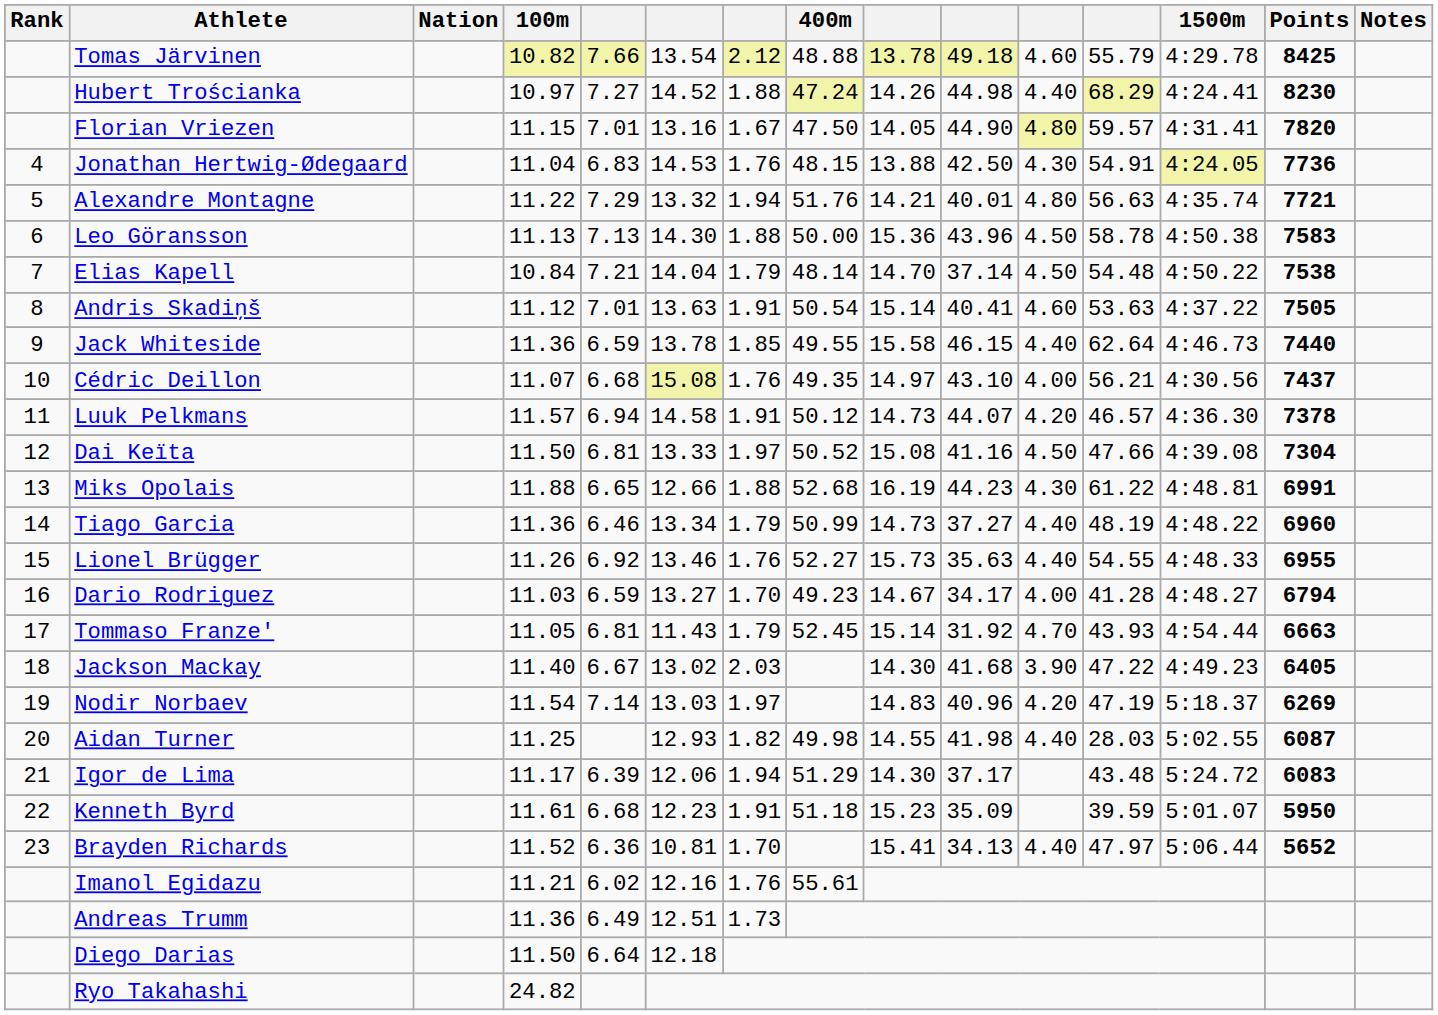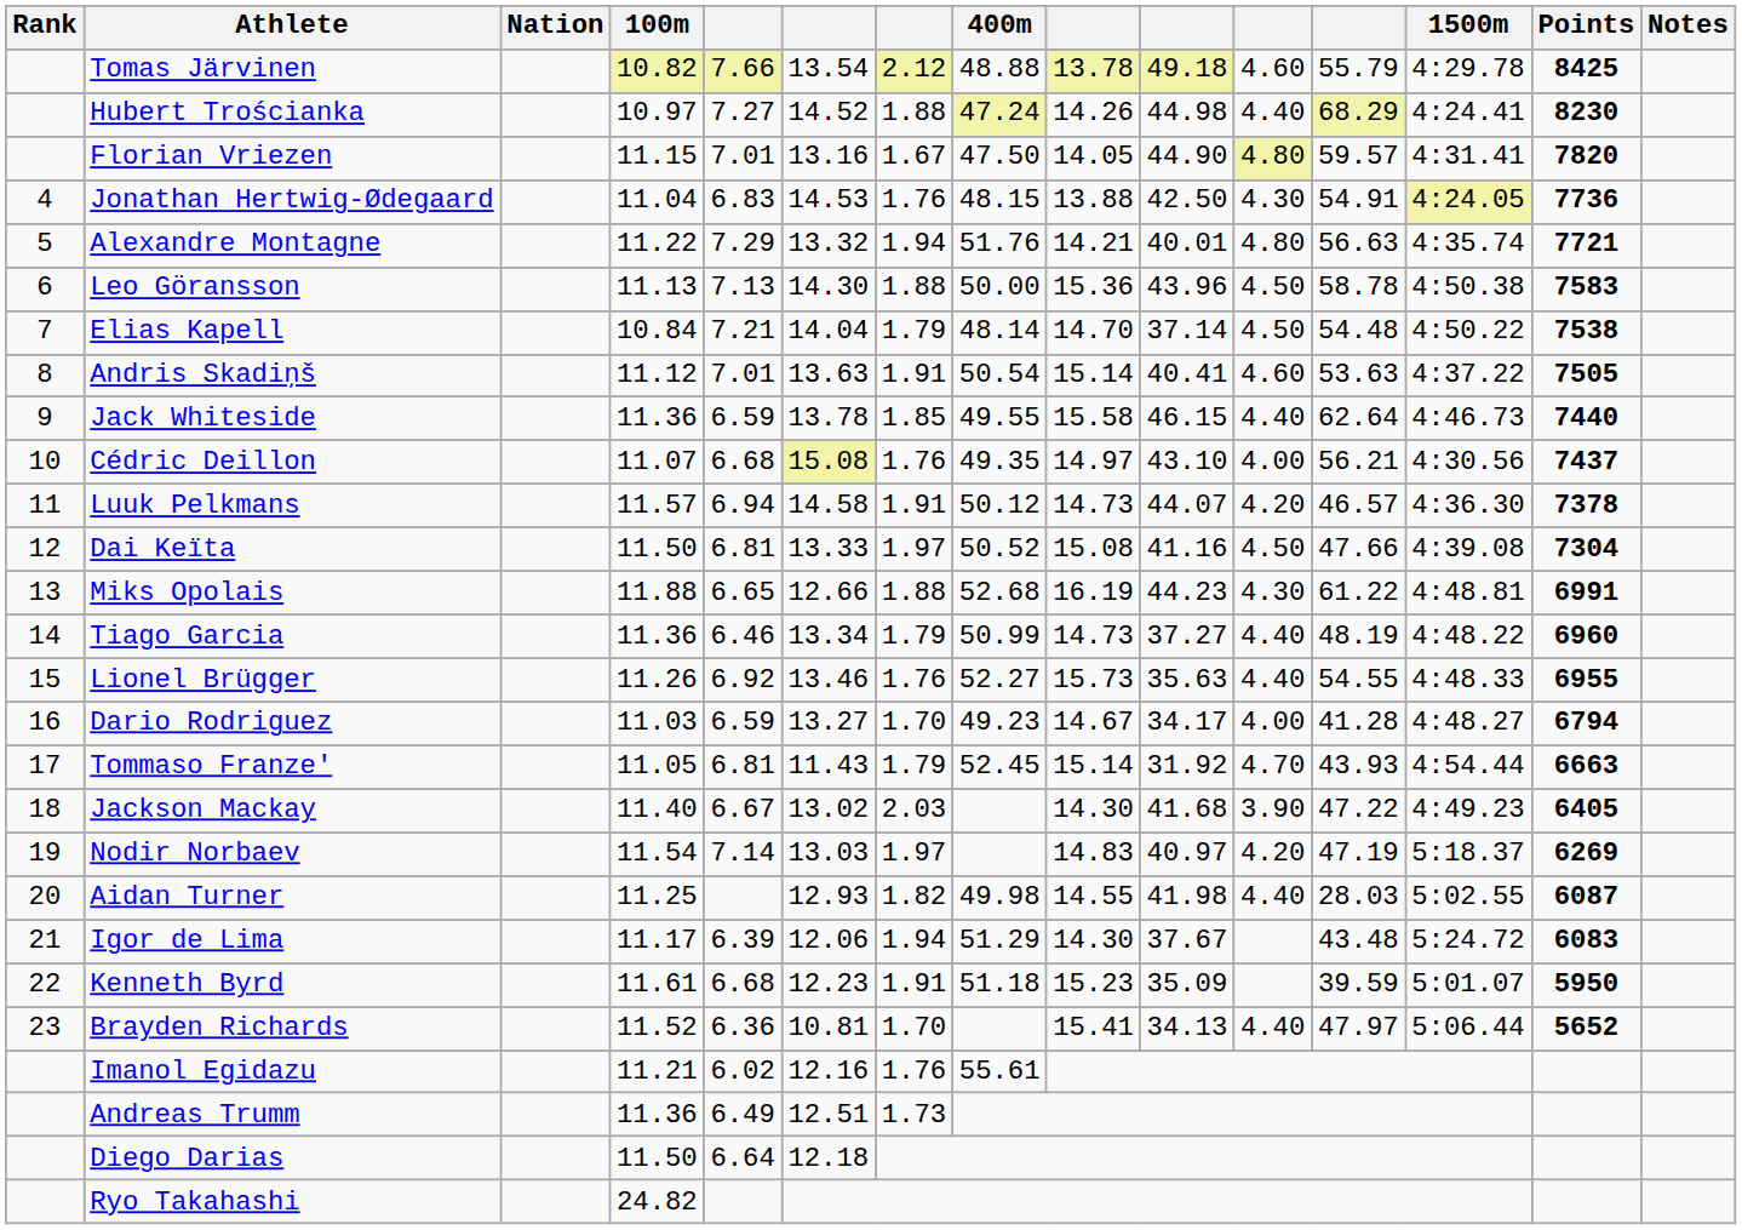 <table class="wikitable sortable" style=" text-align:center; font-size:95%;">
 <tr>
 <th>Rank</th>
 <th>Athlete</th>
 <th>Nation</th>
 <th>100m</th>
 <th></th>
 <th></th>
 <th></th>
 <th>400m</th>
 <th></th>
 <th></th>
 <th></th>
 <th></th>
 <th>1500m</th>
 <th>Points</th>
 <th>Notes</th>
 </tr>
 <tr>
 <td></td>
 <td align=left><a href='#'>Tomas Järvinen</a></td>
 <td align=left></td>
 <td bgcolor=#F2F5A9>10.82</td>
 <td bgcolor=#F2F5A9>7.66</td>
 <td>13.54</td>
 <td bgcolor=#F2F5A9>2.12 </td>
 <td>48.88</td>
 <td bgcolor=#F2F5A9>13.78</td>
 <td bgcolor=#F2F5A9>49.18 </td>
 <td>4.60</td>
 <td>55.79</td>
 <td>4:29.78 </td>
 <td><strong>8425</strong></td>
 <td></td>
 </tr>
 <tr>
 <td></td>
 <td align=left><a href='#'>Hubert Trościanka</a></td>
 <td align=left></td>
 <td>10.97</td>
 <td>7.27 </td>
 <td>14.52</td>
 <td>1.88</td>
 <td bgcolor=#F2F5A9>47.24 </td>
 <td>14.26</td>
 <td>44.98</td>
 <td>4.40</td>
 <td bgcolor=#F2F5A9>68.29</td>
 <td>4:24.41 </td>
 <td><strong>8230</strong></td>
 <td></td>
 </tr>
 <tr>
 <td></td>
 <td align=left><a href='#'>Florian Vriezen</a></td>
 <td align=left></td>
 <td>11.15 </td>
 <td>7.01 </td>
 <td>13.16</td>
 <td>1.67</td>
 <td>47.50 </td>
 <td>14.05 </td>
 <td>44.90 </td>
 <td bgcolor=#F2F5A9>4.80 </td>
 <td>59.57</td>
 <td>4:31.41</td>
 <td><strong>7820</strong></td>
 <td></td>
 </tr>
 <tr>
 <td>4</td>
 <td align=left><a href='#'>Jonathan Hertwig-Ødegaard</a></td>
 <td align=left></td>
 <td>11.04</td>
 <td>6.83</td>
 <td>14.53</td>
 <td>1.76</td>
 <td>48.15</td>
 <td>13.88</td>
 <td>42.50</td>
 <td>4.30</td>
 <td>54.91 </td>
 <td bgcolor=#F2F5A9>4:24.05 </td>
 <td><strong>7736</strong></td>
 <td></td>
 </tr>
 <tr>
 <td>5</td>
 <td align=left><a href='#'>Alexandre Montagne</a></td>
 <td align=left></td>
 <td>11.22</td>
 <td>7.29 </td>
 <td>13.32</td>
 <td>1.94</td>
 <td>51.76</td>
 <td>14.21</td>
 <td>40.01</td>
 <td>4.80 </td>
 <td>56.63</td>
 <td>4:35.74 </td>
 <td><strong>7721</strong></td>
 <td></td>
 </tr>
 <tr>
 <td>6</td>
 <td align=left><a href='#'>Leo Göransson</a></td>
 <td align=left></td>
 <td>11.13</td>
 <td>7.13</td>
 <td>14.30</td>
 <td>1.88</td>
 <td>50.00</td>
 <td>15.36</td>
 <td>43.96</td>
 <td>4.50 </td>
 <td>58.78</td>
 <td>4:50.38</td>
 <td><strong>7583</strong></td>
 <td></td>
 </tr>
 <tr>
 <td>7</td>
 <td align=left><a href='#'>Elias Kapell</a></td>
 <td align=left></td>
 <td>10.84</td>
 <td>7.21</td>
 <td>14.04</td>
 <td>1.79</td>
 <td>48.14 </td>
 <td>14.70</td>
 <td>37.14</td>
 <td>4.50</td>
 <td>54.48 </td>
 <td>4:50.22 </td>
 <td><strong>7538</strong></td>
 <td></td>
 </tr>
 <tr>
 <td>8</td>
 <td align=left><a href='#'>Andris Skadiņš</a></td>
 <td align=left></td>
 <td>11.12</td>
 <td>7.01 </td>
 <td>13.63</td>
 <td>1.91</td>
 <td>50.54</td>
 <td>15.14</td>
 <td>40.41</td>
 <td>4.60</td>
 <td>53.63</td>
 <td>4:37.22 </td>
 <td><strong>7505</strong></td>
 <td></td>
 </tr>
 <tr>
 <td>9</td>
 <td align=left><a href='#'>Jack Whiteside</a></td>
 <td align=left></td>
 <td>11.36</td>
 <td>6.59</td>
 <td>13.78</td>
 <td>1.85 </td>
 <td>49.55 </td>
 <td>15.58</td>
 <td>46.15 </td>
 <td>4.40</td>
 <td>62.64 </td>
 <td>4:46.73 </td>
 <td><strong>7440</strong></td>
 <td></td>
 </tr>
 <tr>
 <td>10</td>
 <td align=left><a href='#'>Cédric Deillon</a></td>
 <td align=left></td>
 <td>11.07</td>
 <td>6.68</td>
 <td bgcolor=#F2F5A9>15.08</td>
 <td>1.76</td>
 <td>49.35</td>
 <td>14.97</td>
 <td>43.10</td>
 <td>4.00</td>
 <td>56.21</td>
 <td>4:30.56</td>
 <td><strong>7437</strong></td>
 <td></td>
 </tr>
 <tr>
 <td>11</td>
 <td align=left><a href='#'>Luuk Pelkmans</a></td>
 <td align=left></td>
 <td>11.57</td>
 <td>6.94 </td>
 <td>14.58</td>
 <td>1.91</td>
 <td>50.12 </td>
 <td>14.73</td>
 <td>44.07</td>
 <td>4.20 </td>
 <td>46.57</td>
 <td>4:36.30</td>
 <td><strong>7378</strong></td>
 <td></td>
 </tr>
 <tr>
 <td>12</td>
 <td align=left><a href='#'>Dai Keïta</a></td>
 <td align=left></td>
 <td>11.50</td>
 <td>6.81</td>
 <td>13.33</td>
 <td>1.97</td>
 <td>50.52</td>
 <td>15.08</td>
 <td>41.16</td>
 <td>4.50</td>
 <td>47.66 </td>
 <td>4:39.08 </td>
 <td><strong>7304</strong></td>
 <td></td>
 </tr>
 <tr>
 <td>13</td>
 <td align=left><a href='#'>Miks Opolais</a></td>
 <td align=left></td>
 <td>11.88</td>
 <td>6.65</td>
 <td>12.66</td>
 <td>1.88 </td>
 <td>52.68</td>
 <td>16.19</td>
 <td>44.23 </td>
 <td>4.30</td>
 <td>61.22</td>
 <td>4:48.81</td>
 <td><strong>6991</strong></td>
 <td></td>
 </tr>
 <tr>
 <td>14</td>
 <td align=left><a href='#'>Tiago Garcia</a></td>
 <td align=left></td>
 <td>11.36</td>
 <td>6.46</td>
 <td>13.34</td>
 <td>1.79</td>
 <td>50.99</td>
 <td>14.73</td>
 <td>37.27</td>
 <td>4.40</td>
 <td>48.19</td>
 <td>4:48.22</td>
 <td><strong>6960</strong></td>
 <td></td>
 </tr>
 <tr>
 <td>15</td>
 <td align=left><a href='#'>Lionel Brügger</a></td>
 <td align=left></td>
 <td>11.26</td>
 <td>6.92</td>
 <td>13.46 </td>
 <td>1.76</td>
 <td>52.27</td>
 <td>15.73</td>
 <td>35.63</td>
 <td>4.40</td>
 <td>54.55</td>
 <td>4:48.33</td>
 <td><strong>6955</strong></td>
 <td></td>
 </tr>
 <tr>
 <td>16</td>
 <td align=left><a href='#'>Dario Rodriguez</a></td>
 <td align=left></td>
 <td>11.03</td>
 <td>6.59 </td>
 <td>13.27</td>
 <td>1.70</td>
 <td>49.23</td>
 <td>14.67</td>
 <td>34.17</td>
 <td>4.00</td>
 <td>41.28</td>
 <td>4:48.27</td>
 <td><strong>6794</strong></td>
 <td></td>
 </tr>
 <tr>
 <td>17</td>
 <td align=left><a href='#'>Tommaso Franze'</a></td>
 <td align=left></td>
 <td>11.05</td>
 <td>6.81</td>
 <td>11.43</td>
 <td>1.79</td>
 <td>52.45</td>
 <td>15.14</td>
 <td>31.92</td>
 <td>4.70 </td>
 <td>43.93</td>
 <td>4:54.44</td>
 <td><strong>6663</strong></td>
 <td></td>
 </tr>
 <tr>
 <td>18</td>
 <td align=left><a href='#'>Jackson Mackay</a></td>
 <td align=left></td>
 <td>11.40 </td>
 <td>6.67</td>
 <td>13.02 </td>
 <td>2.03 </td>
 <td></td>
 <td>14.30 </td>
 <td>41.68</td>
 <td>3.90</td>
 <td>47.22 </td>
 <td>4:49.23</td>
 <td><strong>6405</strong></td>
 <td></td>
 </tr>
 <tr>
 <td>19</td>
 <td align=left><a href='#'>Nodir Norbaev</a></td>
 <td align=left></td>
 <td>11.54</td>
 <td>7.14</td>
 <td>13.03</td>
 <td>1.97</td>
 <td></td>
 <td>14.83</td>
-<td>40.96</td>
+<td>40.97</td>
 <td>4.20</td>
 <td>47.19</td>
 <td>5:18.37</td>
 <td><strong>6269</strong></td>
 <td></td>
 </tr>
 <tr>
 <td>20</td>
 <td align=left><a href='#'>Aidan Turner</a></td>
 <td align=left></td>
 <td>11.25</td>
 <td></td>
 <td>12.93 </td>
 <td>1.82</td>
 <td>49.98 </td>
 <td>14.55 </td>
 <td>41.98 </td>
 <td>4.40</td>
 <td>28.03</td>
 <td>5:02.55</td>
 <td><strong>6087</strong></td>
 <td></td>
 </tr>
 <tr>
 <td>21</td>
 <td align=left><a href='#'>Igor de Lima</a></td>
 <td align=left></td>
 <td>11.17</td>
 <td>6.39</td>
 <td>12.06</td>
 <td>1.94</td>
 <td>51.29</td>
 <td>14.30</td>
-<td>37.17</td>
+<td>37.67</td>
 <td></td>
 <td>43.48</td>
 <td>5:24.72</td>
 <td><strong>6083</strong></td>
 <td></td>
 </tr>
 <tr>
 <td>22</td>
 <td align=left><a href='#'>Kenneth Byrd</a></td>
 <td align=left></td>
 <td>11.61</td>
 <td>6.68 </td>
 <td>12.23 </td>
 <td>1.91</td>
 <td>51.18</td>
 <td>15.23</td>
 <td>35.09</td>
 <td></td>
 <td>39.59</td>
 <td>5:01.07</td>
 <td><strong>5950</strong></td>
 <td></td>
 </tr>
 <tr>
 <td>23</td>
 <td align=left><a href='#'>Brayden Richards</a></td>
 <td align=left></td>
 <td>11.52</td>
 <td>6.36</td>
 <td>10.81</td>
 <td>1.70</td>
 <td></td>
 <td>15.41</td>
 <td>34.13</td>
 <td>4.40</td>
 <td>47.97</td>
 <td>5:06.44</td>
 <td><strong>5652</strong></td>
 <td></td>
 </tr>
 <tr>
 <td></td>
 <td align=left><a href='#'>Imanol Egidazu</a></td>
 <td align=left></td>
 <td>11.21</td>
 <td>6.02</td>
 <td>12.16</td>
 <td>1.76</td>
 <td>55.61</td>
 <td colspan="5"></td>
 <td></td>
 <td></td>
 </tr>
 <tr>
 <td></td>
 <td align=left><a href='#'>Andreas Trumm</a></td>
 <td align=left></td>
 <td>11.36</td>
 <td>6.49</td>
 <td>12.51</td>
 <td>1.73</td>
 <td colspan="6"></td>
 <td></td>
 <td></td>
 </tr>
 <tr>
 <td></td>
 <td align=left><a href='#'>Diego Darias</a></td>
 <td align=left></td>
 <td>11.50</td>
 <td>6.64</td>
 <td>12.18</td>
 <td colspan="7"></td>
 <td></td>
 <td></td>
 </tr>
 <tr>
 <td></td>
 <td align=left><a href='#'>Ryo Takahashi</a></td>
 <td align=left></td>
 <td>24.82</td>
 <td></td>
 <td colspan="8"></td>
 <td></td>
 <td></td>
 </tr>
 </table>
